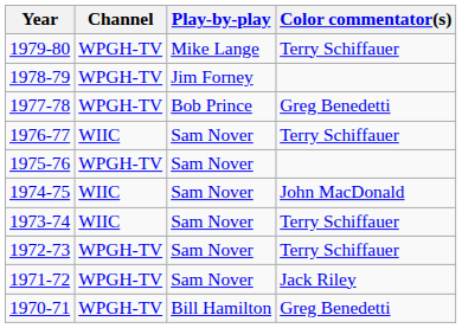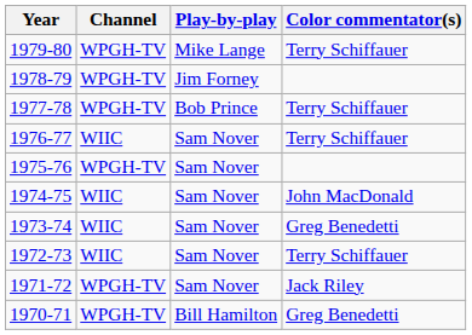 <table class="wikitable">
 <tr>
 <th>Year</th>
 <th>Channel</th>
 <th><a href='#'>Play-by-play</a></th>
 <th><a href='#'>Color commentator</a>(s)</th>
 </tr>
 <tr>
 <td><a href='#'>1979-80</a></td>
 <td><a href='#'>WPGH-TV</a></td>
 <td><a href='#'>Mike Lange</a></td>
 <td><a href='#'>Terry Schiffauer</a></td>
 </tr>
 <tr>
 <td><a href='#'>1978-79</a></td>
 <td><a href='#'>WPGH-TV</a></td>
 <td><a href='#'>Jim Forney</a></td>
 </tr>
 <tr>
 <td><a href='#'>1977-78</a></td>
 <td><a href='#'>WPGH-TV</a></td>
 <td><a href='#'>Bob Prince</a></td>
-<td><a href='#'>Greg Benedetti</a></td>
+<td><a href='#'>Terry Schiffauer</a></td>
 </tr>
 <tr>
 <td><a href='#'>1976-77</a></td>
 <td><a href='#'>WIIC</a></td>
 <td><a href='#'>Sam Nover</a></td>
 <td><a href='#'>Terry Schiffauer</a></td>
 </tr>
 <tr>
 <td><a href='#'>1975-76</a></td>
 <td><a href='#'>WPGH-TV</a></td>
 <td><a href='#'>Sam Nover</a></td>
 </tr>
 <tr>
 <td><a href='#'>1974-75</a></td>
 <td><a href='#'>WIIC</a></td>
 <td><a href='#'>Sam Nover</a></td>
 <td><a href='#'>John MacDonald</a></td>
 </tr>
 <tr>
 <td><a href='#'>1973-74</a></td>
 <td><a href='#'>WIIC</a></td>
 <td><a href='#'>Sam Nover</a></td>
-<td><a href='#'>Terry Schiffauer</a></td>
+<td><a href='#'>Greg Benedetti</a></td>
 </tr>
 <tr>
 <td><a href='#'>1972-73</a></td>
-<td><a href='#'>WPGH-TV</a></td>
+<td><a href='#'>WIIC</a></td>
 <td><a href='#'>Sam Nover</a></td>
 <td><a href='#'>Terry Schiffauer</a></td>
 </tr>
 <tr>
 <td><a href='#'>1971-72</a></td>
 <td><a href='#'>WPGH-TV</a></td>
 <td><a href='#'>Sam Nover</a></td>
 <td><a href='#'>Jack Riley</a></td>
 </tr>
 <tr>
 <td><a href='#'>1970-71</a></td>
 <td><a href='#'>WPGH-TV</a></td>
 <td><a href='#'>Bill Hamilton</a></td>
 <td><a href='#'>Greg Benedetti</a></td>
 </tr>
 </table>
